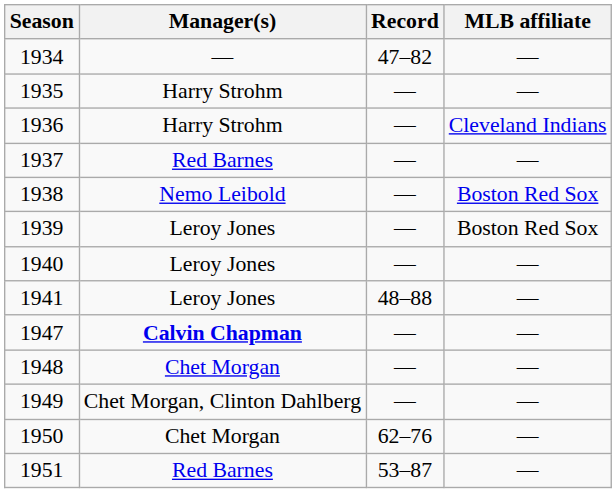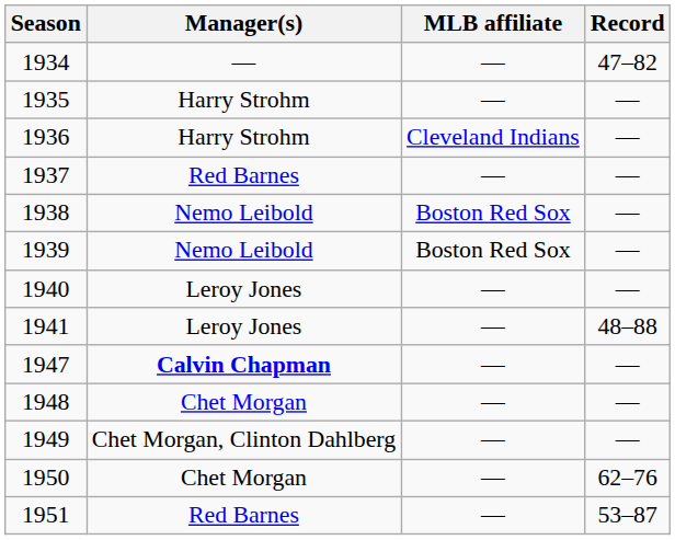 <table class="wikitable" style="text-align:center;" border="1">
 <tr>
 <th>Season</th>
 <th>Manager(s)</th>
+<th>MLB affiliate</th>
 <th>Record</th>
-<th>MLB affiliate</th>
 </tr>
 <tr>
 <td>1934</td>
 <td>—</td>
+<td>—</td>
 <td>47–82</td>
-<td>—</td>
 </tr>
 <tr>
 <td>1935</td>
 <td>Harry Strohm</td>
 <td>—</td>
 <td>—</td>
 </tr>
 <tr>
 <td>1936</td>
 <td>Harry Strohm</td>
+<td><a href='#'>Cleveland Indians</a></td>
 <td>—</td>
-<td><a href='#'>Cleveland Indians</a></td>
 </tr>
 <tr>
 <td>1937</td>
 <td><a href='#'>Red Barnes</a></td>
 <td>—</td>
 <td>—</td>
 </tr>
 <tr>
 <td>1938</td>
 <td><a href='#'>Nemo Leibold</a></td>
+<td><a href='#'>Boston Red Sox</a></td>
 <td>—</td>
-<td><a href='#'>Boston Red Sox</a></td>
 </tr>
 <tr>
 <td>1939</td>
-<td>Leroy Jones</td>
+<td><a href='#'>Nemo Leibold</a></td>
+<td>Boston Red Sox</td>
 <td>—</td>
-<td>Boston Red Sox</td>
 </tr>
 <tr>
 <td>1940</td>
 <td>Leroy Jones</td>
 <td>—</td>
 <td>—</td>
 </tr>
 <tr>
 <td>1941</td>
 <td>Leroy Jones</td>
+<td>—</td>
 <td>48–88</td>
-<td>—</td>
 </tr>
 <tr>
 <td>1947</td>
 <td><strong><a href='#'>Calvin Chapman</a></strong></td>
 <td>—</td>
 <td>—</td>
 </tr>
 <tr>
 <td>1948</td>
 <td><a href='#'>Chet Morgan</a></td>
 <td>—</td>
 <td>—</td>
 </tr>
 <tr>
 <td>1949</td>
 <td>Chet Morgan, Clinton Dahlberg</td>
 <td>—</td>
 <td>—</td>
 </tr>
 <tr>
 <td>1950</td>
 <td>Chet Morgan</td>
+<td>—</td>
 <td>62–76</td>
-<td>—</td>
 </tr>
 <tr>
 <td>1951</td>
 <td><a href='#'>Red Barnes</a></td>
+<td>—</td>
 <td>53–87</td>
-<td>—</td>
 </tr>
 </table>
